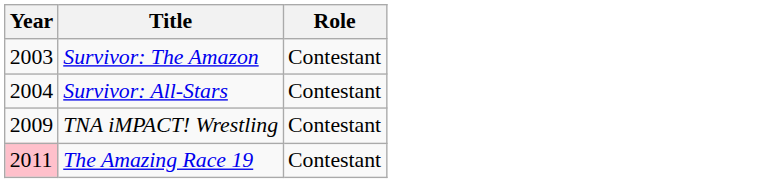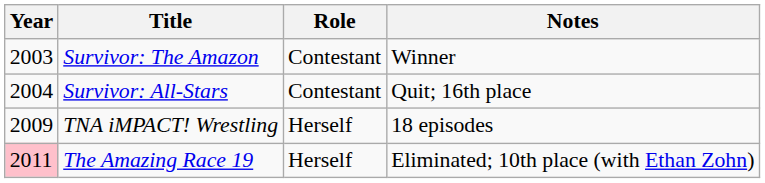 <table class="wikitable">
 <tr>
 <th>Year</th>
 <th>Title</th>
 <th>Role</th>
+<th>Notes</th>
 </tr>
 <tr>
 <td>2003</td>
 <td><em><a href='#'>Survivor: The Amazon</a></em></td>
 <td>Contestant</td>
+<td>Winner</td>
 </tr>
 <tr>
 <td>2004</td>
 <td><em><a href='#'>Survivor: All-Stars</a></em></td>
 <td>Contestant</td>
+<td>Quit; 16th place</td>
 </tr>
 <tr>
 <td>2009</td>
 <td><em>TNA iMPACT! Wrestling</em></td>
-<td>Contestant</td>
+<td>Herself</td>
+<td>18 episodes</td>
 </tr>
 <tr>
 <td style="background: pink;">2011</td>
 <td><em><a href='#'>The Amazing Race 19</a></em></td>
-<td>Contestant</td>
+<td>Herself</td>
+<td>Eliminated; 10th place (with <a href='#'>Ethan Zohn</a>)</td>
 </tr>
 </table>
